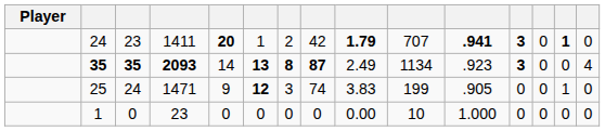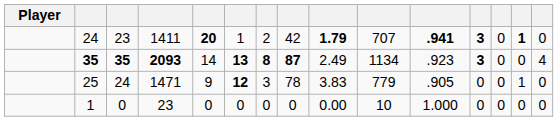 <table class="wikitable sortable" style="width:100%; text-align:center;">
 <tr style="text-align:center; background:#ddd;">
 <th>Player</th>
 <th></th>
 <th></th>
 <th></th>
 <th></th>
 <th></th>
 <th></th>
 <th></th>
 <th></th>
 <th></th>
 <th></th>
 <th></th>
 <th></th>
 <th></th>
 <th></th>
 </tr>
 <tr>
 <td style="text-align:left;"></td>
 <td>24</td>
 <td>23</td>
 <td>1411</td>
 <td><strong>20</strong></td>
 <td>1</td>
 <td>2</td>
 <td>42</td>
 <td><strong>1.79</strong></td>
 <td>707</td>
 <td><strong>.941</strong></td>
 <td><strong>3</strong></td>
 <td>0</td>
 <td><strong>1</strong></td>
 <td>0</td>
 </tr>
 <tr>
 <td style="text-align:left;"></td>
 <td><strong>35</strong></td>
 <td><strong>35</strong></td>
 <td><strong>2093</strong></td>
 <td>14</td>
 <td><strong>13</strong></td>
 <td><strong>8</strong></td>
 <td><strong>87</strong></td>
 <td>2.49</td>
 <td>1134</td>
 <td>.923</td>
 <td><strong>3</strong></td>
 <td>0</td>
 <td>0</td>
 <td>4</td>
 </tr>
 <tr>
 <td style="text-align:left;"></td>
 <td>25</td>
 <td>24</td>
 <td>1471</td>
 <td>9</td>
 <td><strong>12</strong></td>
 <td>3</td>
-<td>74</td>
+<td>78</td>
 <td>3.83</td>
-<td>199</td>
+<td>779</td>
 <td>.905</td>
 <td>0</td>
 <td>0</td>
 <td>1</td>
 <td>0</td>
 </tr>
 <tr>
 <td style="text-align:left;"></td>
 <td>1</td>
 <td>0</td>
 <td>23</td>
 <td>0</td>
 <td>0</td>
 <td>0</td>
 <td>0</td>
 <td>0.00</td>
 <td>10</td>
 <td>1.000</td>
 <td>0</td>
 <td>0</td>
 <td>0</td>
 <td>0</td>
 </tr>
 </table>
